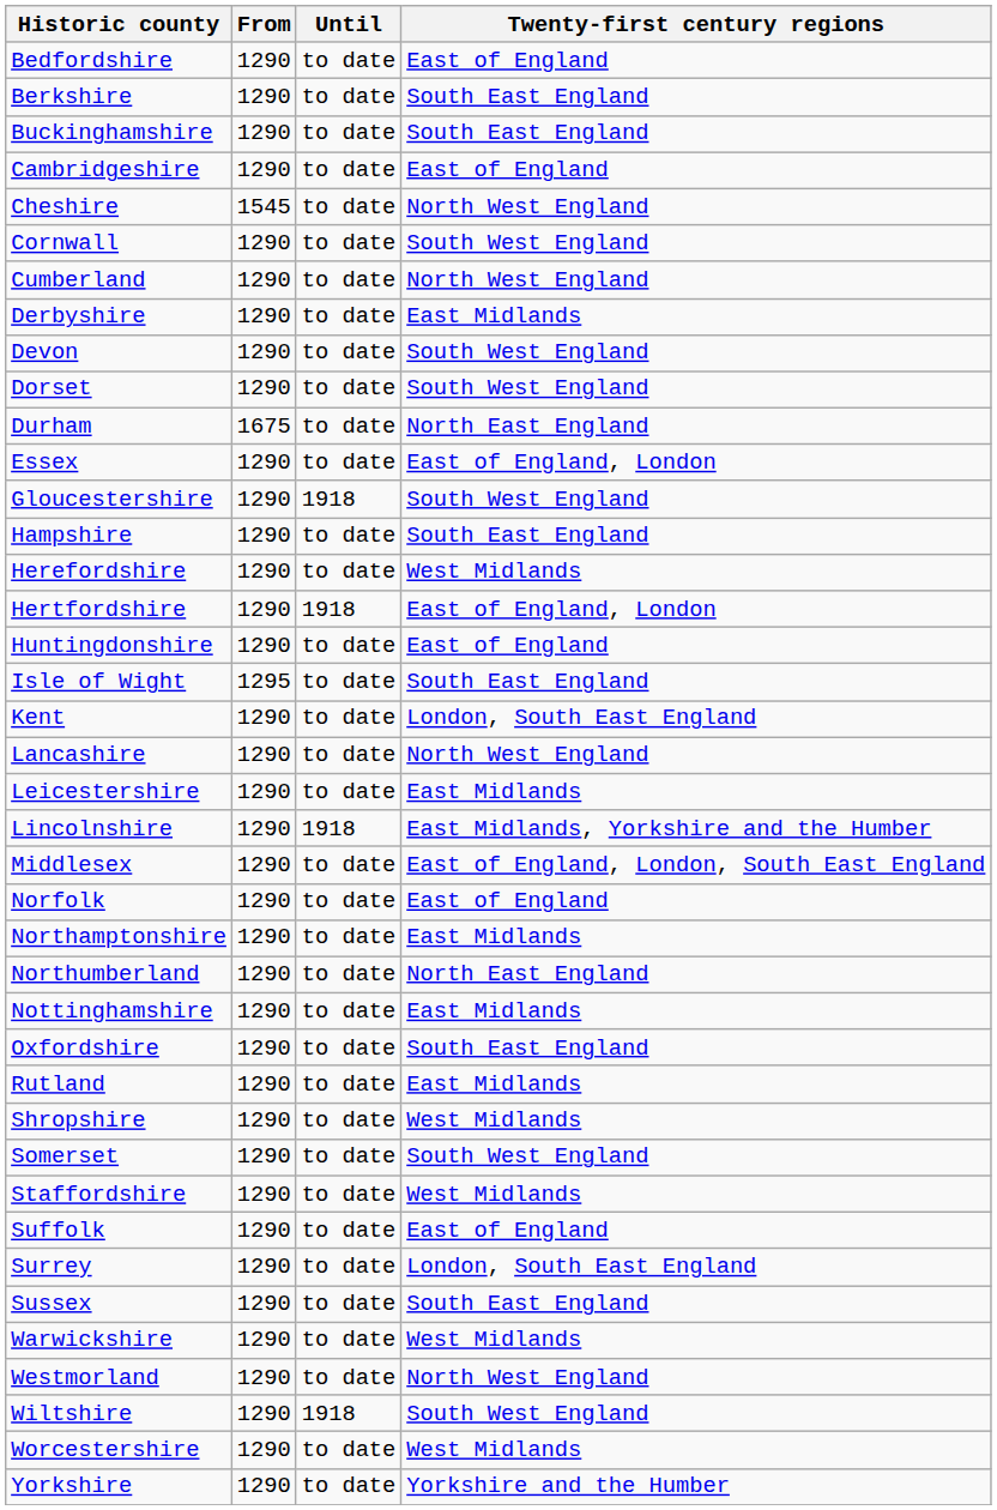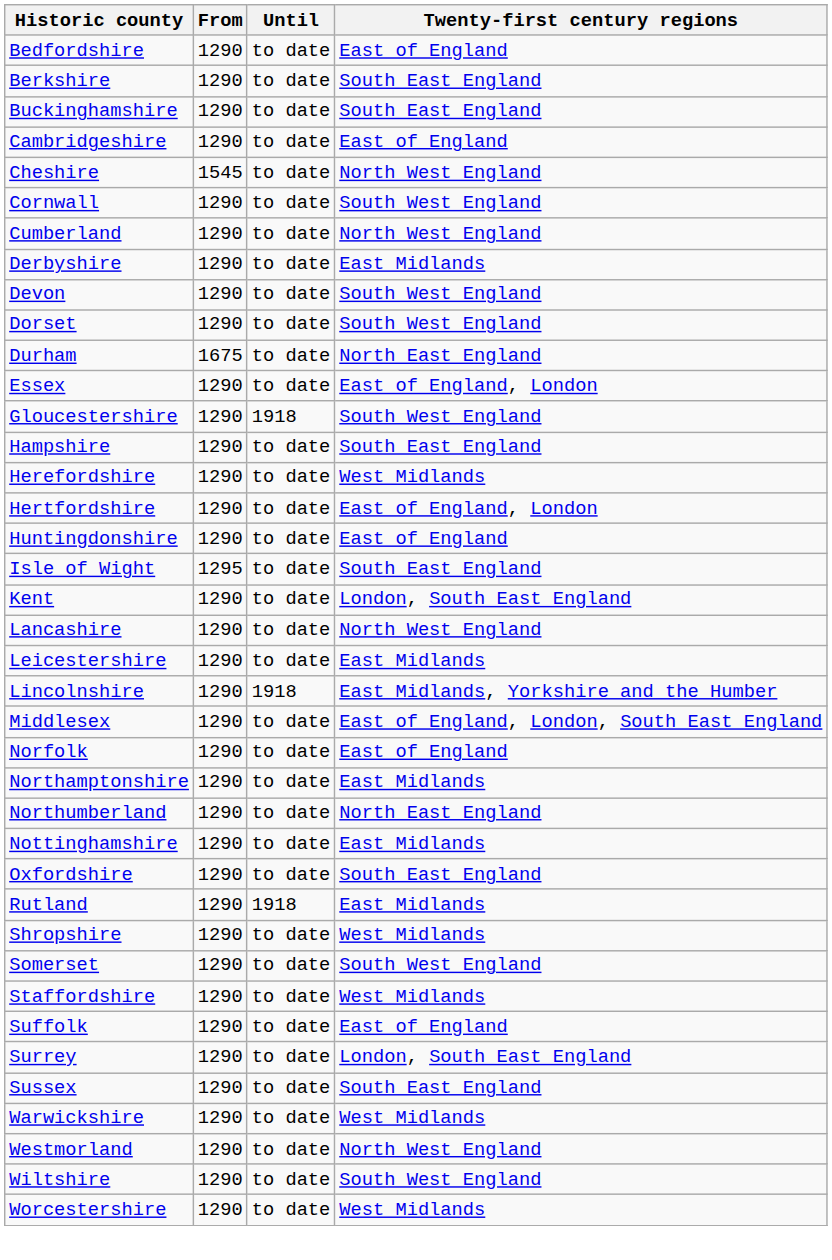 <table class="wikitable">
 <tr>
 <th>Historic county</th>
 <th>From</th>
 <th>Until</th>
 <th>Twenty-first century regions</th>
 </tr>
 <tr>
 <td><a href='#'>Bedfordshire</a></td>
 <td>1290</td>
 <td>to date</td>
 <td><a href='#'>East of England</a></td>
 </tr>
 <tr>
 <td><a href='#'>Berkshire</a></td>
 <td>1290</td>
 <td>to date</td>
 <td><a href='#'>South East England</a></td>
 </tr>
 <tr>
 <td><a href='#'>Buckinghamshire</a></td>
 <td>1290</td>
 <td>to date</td>
 <td><a href='#'>South East England</a></td>
 </tr>
 <tr>
 <td><a href='#'>Cambridgeshire</a></td>
 <td>1290</td>
 <td>to date</td>
 <td><a href='#'>East of England</a></td>
 </tr>
 <tr>
 <td><a href='#'>Cheshire</a></td>
 <td>1545</td>
 <td>to date</td>
 <td><a href='#'>North West England</a></td>
 </tr>
 <tr>
 <td><a href='#'>Cornwall</a></td>
 <td>1290</td>
 <td>to date</td>
 <td><a href='#'>South West England</a></td>
 </tr>
 <tr>
 <td><a href='#'>Cumberland</a></td>
 <td>1290</td>
 <td>to date</td>
 <td><a href='#'>North West England</a></td>
 </tr>
 <tr>
 <td><a href='#'>Derbyshire</a></td>
 <td>1290</td>
 <td>to date</td>
 <td><a href='#'>East Midlands</a></td>
 </tr>
 <tr>
 <td><a href='#'>Devon</a></td>
 <td>1290</td>
 <td>to date</td>
 <td><a href='#'>South West England</a></td>
 </tr>
 <tr>
 <td><a href='#'>Dorset</a></td>
 <td>1290</td>
 <td>to date</td>
 <td><a href='#'>South West England</a></td>
 </tr>
 <tr>
 <td><a href='#'>Durham</a></td>
 <td>1675</td>
 <td>to date</td>
 <td><a href='#'>North East England</a></td>
 </tr>
 <tr>
 <td><a href='#'>Essex</a></td>
 <td>1290</td>
 <td>to date</td>
 <td><a href='#'>East of England</a>, <a href='#'>London</a></td>
 </tr>
 <tr>
 <td><a href='#'>Gloucestershire</a></td>
 <td>1290</td>
 <td>1918</td>
 <td><a href='#'>South West England</a></td>
 </tr>
 <tr>
 <td><a href='#'>Hampshire</a></td>
 <td>1290</td>
 <td>to date</td>
 <td><a href='#'>South East England</a></td>
 </tr>
 <tr>
 <td><a href='#'>Herefordshire</a></td>
 <td>1290</td>
 <td>to date</td>
 <td><a href='#'>West Midlands</a></td>
 </tr>
 <tr>
 <td><a href='#'>Hertfordshire</a></td>
 <td>1290</td>
-<td>1918</td>
+<td>to date</td>
 <td><a href='#'>East of England</a>, <a href='#'>London</a></td>
 </tr>
 <tr>
 <td><a href='#'>Huntingdonshire</a></td>
 <td>1290</td>
 <td>to date</td>
 <td><a href='#'>East of England</a></td>
 </tr>
 <tr>
 <td><a href='#'>Isle of Wight</a></td>
 <td>1295</td>
 <td>to date</td>
 <td><a href='#'>South East England</a></td>
 </tr>
 <tr>
 <td><a href='#'>Kent</a></td>
 <td>1290</td>
 <td>to date</td>
 <td><a href='#'>London</a>, <a href='#'>South East England</a></td>
 </tr>
 <tr>
 <td><a href='#'>Lancashire</a></td>
 <td>1290</td>
 <td>to date</td>
 <td><a href='#'>North West England</a></td>
 </tr>
 <tr>
 <td><a href='#'>Leicestershire</a></td>
 <td>1290</td>
 <td>to date</td>
 <td><a href='#'>East Midlands</a></td>
 </tr>
 <tr>
 <td><a href='#'>Lincolnshire</a></td>
 <td>1290</td>
 <td>1918</td>
 <td><a href='#'>East Midlands</a>, <a href='#'>Yorkshire and the Humber</a></td>
 </tr>
 <tr>
 <td><a href='#'>Middlesex</a></td>
 <td>1290</td>
 <td>to date</td>
 <td><a href='#'>East of England</a>, <a href='#'>London</a>, <a href='#'>South East England</a></td>
 </tr>
 <tr>
 <td><a href='#'>Norfolk</a></td>
 <td>1290</td>
 <td>to date</td>
 <td><a href='#'>East of England</a></td>
 </tr>
 <tr>
 <td><a href='#'>Northamptonshire</a></td>
 <td>1290</td>
 <td>to date</td>
 <td><a href='#'>East Midlands</a></td>
 </tr>
 <tr>
 <td><a href='#'>Northumberland</a></td>
 <td>1290</td>
 <td>to date</td>
 <td><a href='#'>North East England</a></td>
 </tr>
 <tr>
 <td><a href='#'>Nottinghamshire</a></td>
 <td>1290</td>
 <td>to date</td>
 <td><a href='#'>East Midlands</a></td>
 </tr>
 <tr>
 <td><a href='#'>Oxfordshire</a></td>
 <td>1290</td>
 <td>to date</td>
 <td><a href='#'>South East England</a></td>
 </tr>
 <tr>
 <td><a href='#'>Rutland</a></td>
 <td>1290</td>
-<td>to date</td>
+<td>1918</td>
 <td><a href='#'>East Midlands</a></td>
 </tr>
 <tr>
 <td><a href='#'>Shropshire</a></td>
 <td>1290</td>
 <td>to date</td>
 <td><a href='#'>West Midlands</a></td>
 </tr>
 <tr>
 <td><a href='#'>Somerset</a></td>
 <td>1290</td>
 <td>to date</td>
 <td><a href='#'>South West England</a></td>
 </tr>
 <tr>
 <td><a href='#'>Staffordshire</a></td>
 <td>1290</td>
 <td>to date</td>
 <td><a href='#'>West Midlands</a></td>
 </tr>
 <tr>
 <td><a href='#'>Suffolk</a></td>
 <td>1290</td>
 <td>to date</td>
 <td><a href='#'>East of England</a></td>
 </tr>
 <tr>
 <td><a href='#'>Surrey</a></td>
 <td>1290</td>
 <td>to date</td>
 <td><a href='#'>London</a>, <a href='#'>South East England</a></td>
 </tr>
 <tr>
 <td><a href='#'>Sussex</a></td>
 <td>1290</td>
 <td>to date</td>
 <td><a href='#'>South East England</a></td>
 </tr>
 <tr>
 <td><a href='#'>Warwickshire</a></td>
 <td>1290</td>
 <td>to date</td>
 <td><a href='#'>West Midlands</a></td>
 </tr>
 <tr>
 <td><a href='#'>Westmorland</a></td>
 <td>1290</td>
 <td>to date</td>
 <td><a href='#'>North West England</a></td>
 </tr>
 <tr>
 <td><a href='#'>Wiltshire</a></td>
 <td>1290</td>
-<td>1918</td>
+<td>to date</td>
 <td><a href='#'>South West England</a></td>
 </tr>
 <tr>
 <td><a href='#'>Worcestershire</a></td>
 <td>1290</td>
 <td>to date</td>
 <td><a href='#'>West Midlands</a></td>
 </tr>
 <tr>
-<td><a href='#'>Yorkshire</a></td>
-<td>1290</td>
-<td>to date</td>
-<td><a href='#'>Yorkshire and the Humber</a></td>
-</tr>
-<tr>
 </tr>
 </table>
